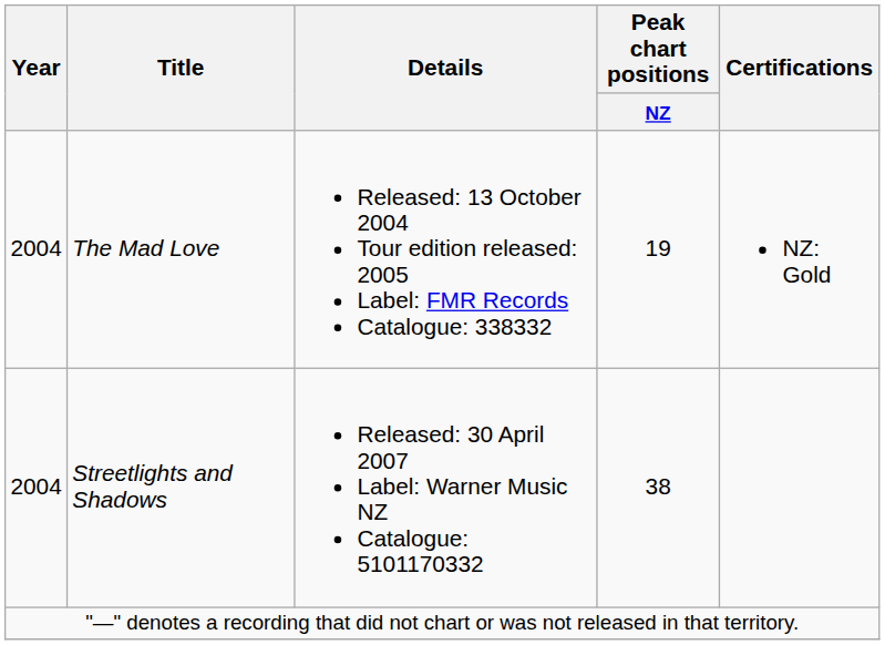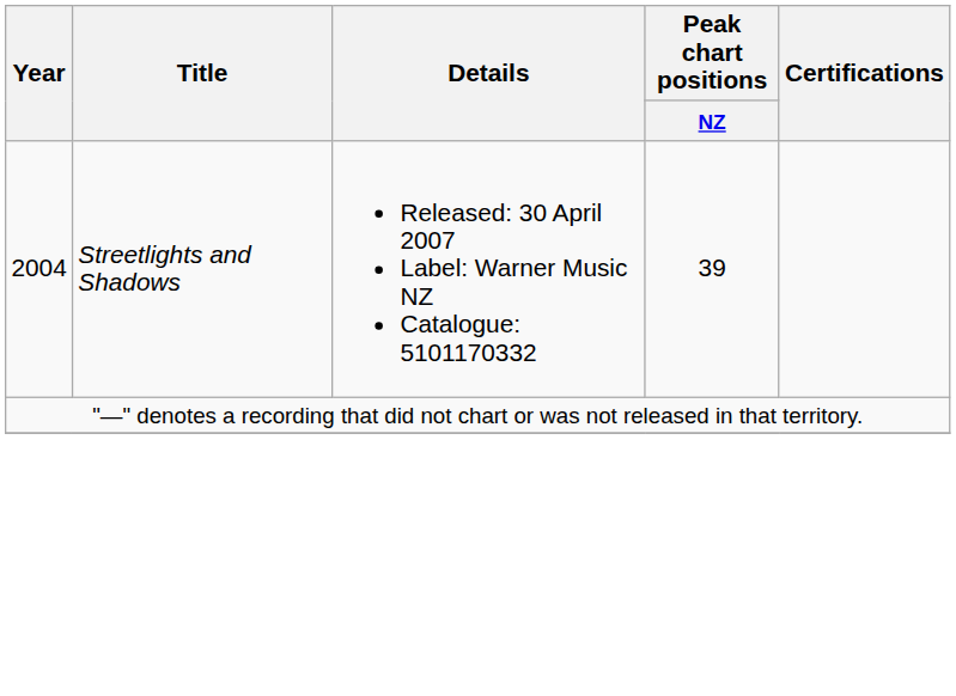 <table class="wikitable plainrowheaders">
 <tr>
 <th rowspan="2">Year</th>
 <th rowspan="2">Title</th>
 <th rowspan="2">Details</th>
 <th>Peak chart<br>positions</th>
 <th rowspan="2">Certifications</th>
 </tr>
 <tr>
 <th><small><a href='#'>NZ</a></small></th>
 </tr>
 <tr>
 <td>2004</td>
-<td><em>The Mad Love</em></td>
-<td><br><ul><li>Released: 13 October 2004</li><li>Tour edition released: 2005</li><li>Label: <a href='#'>FMR Records</a></li><li>Catalogue: 338332</li></ul></td>
-<td align="center">19</td>
-<td><br><ul><li>NZ: Gold</li></ul></td>
-</tr>
-<tr>
-<td>2004</td>
 <td><em>Streetlights and Shadows</em></td>
 <td><br><ul><li>Released: 30 April 2007</li><li>Label: Warner Music NZ</li><li>Catalogue: 5101170332</li></ul></td>
-<td align="center">38</td>
+<td align="center">39</td>
 <td></td>
 </tr>
 <tr>
 <td colspan="5" style="font-size:90%" align="center">"—" denotes a recording that did not chart or was not released in that territory.</td>
 </tr>
 <tr>
 </tr>
 </table>
